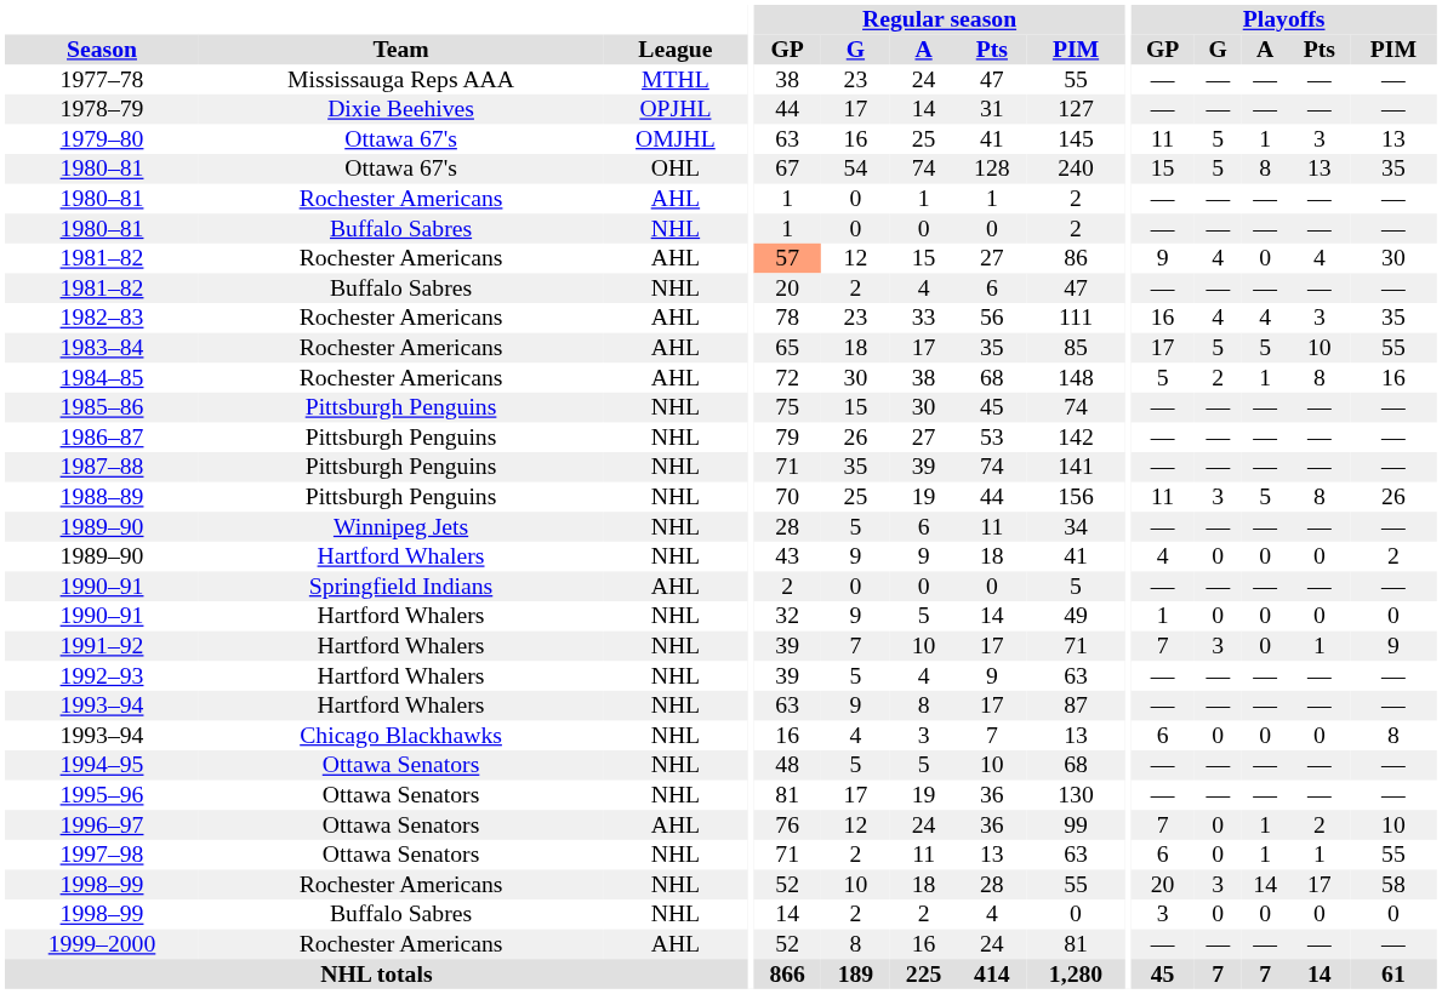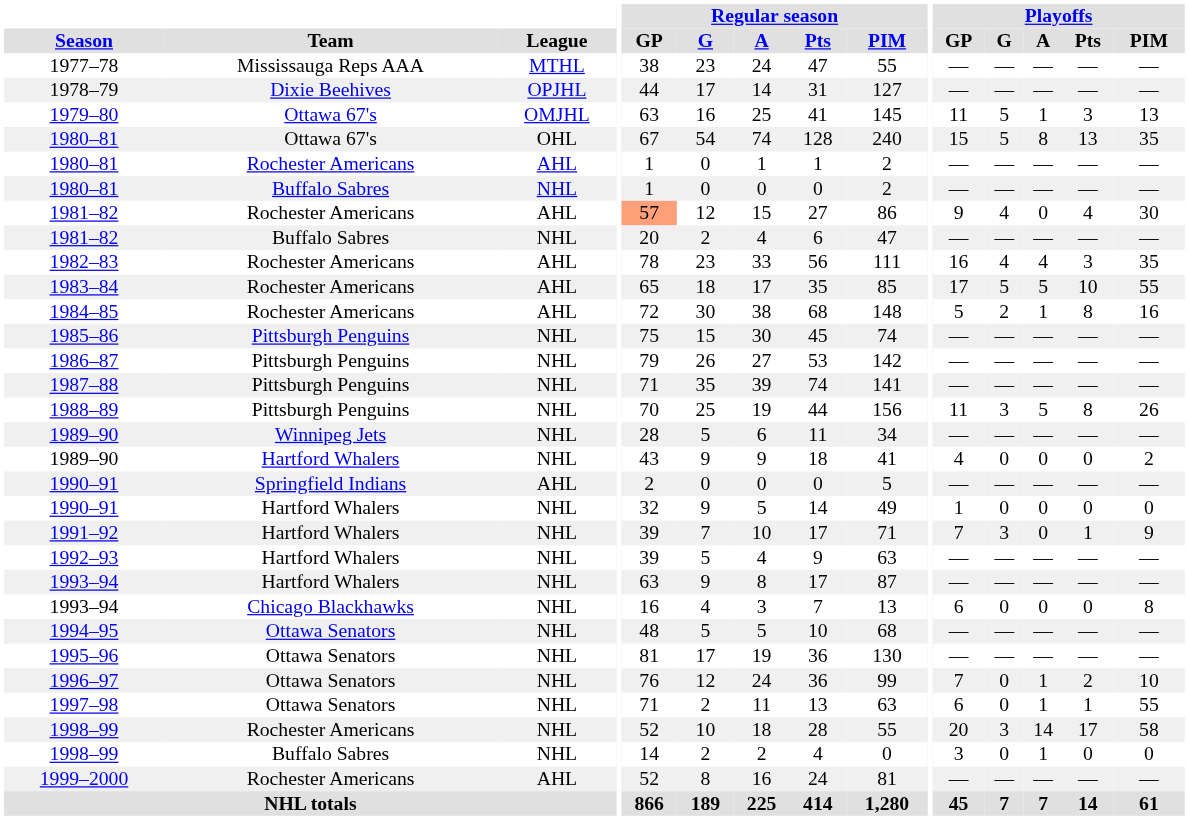 <table border="0" cellpadding="1" cellspacing="0" style="text-align:center; width:60em">
 <tr bgcolor="#e0e0e0">
 <th colspan="3" bgcolor="#ffffff"></th>
 <th rowspan="100" bgcolor="#ffffff"></th>
 <th colspan="5"><a href='#'>Regular season</a></th>
 <th rowspan="100" bgcolor="#ffffff"></th>
 <th colspan="5"><a href='#'>Playoffs</a></th>
 </tr>
 <tr bgcolor="#e0e0e0">
 <th><a href='#'>Season</a></th>
 <th>Team</th>
 <th>League</th>
 <th>GP</th>
 <th><a href='#'>G</a></th>
 <th><a href='#'>A</a></th>
 <th><a href='#'>Pts</a></th>
 <th><a href='#'>PIM</a></th>
 <th>GP</th>
 <th>G</th>
 <th>A</th>
 <th>Pts</th>
 <th>PIM</th>
 </tr>
 <tr>
 <td>1977–78</td>
 <td>Mississauga Reps AAA</td>
 <td><a href='#'>MTHL</a></td>
 <td>38</td>
 <td>23</td>
 <td>24</td>
 <td>47</td>
 <td>55</td>
 <td>—</td>
 <td>—</td>
 <td>—</td>
 <td>—</td>
 <td>—</td>
 </tr>
 <tr bgcolor="#f0f0f0">
 <td>1978–79</td>
 <td><a href='#'>Dixie Beehives</a></td>
 <td><a href='#'>OPJHL</a></td>
 <td>44</td>
 <td>17</td>
 <td>14</td>
 <td>31</td>
 <td>127</td>
 <td>—</td>
 <td>—</td>
 <td>—</td>
 <td>—</td>
 <td>—</td>
 </tr>
 <tr>
 <td><a href='#'>1979–80</a></td>
 <td><a href='#'>Ottawa 67's</a></td>
 <td><a href='#'>OMJHL</a></td>
 <td>63</td>
 <td>16</td>
 <td>25</td>
 <td>41</td>
 <td>145</td>
 <td>11</td>
 <td>5</td>
 <td>1</td>
 <td>3</td>
 <td>13</td>
 </tr>
 <tr bgcolor="#f0f0f0">
 <td><a href='#'>1980–81</a></td>
 <td>Ottawa 67's</td>
 <td>OHL</td>
 <td>67</td>
 <td>54</td>
 <td>74</td>
 <td>128</td>
 <td>240</td>
 <td>15</td>
 <td>5</td>
 <td>8</td>
 <td>13</td>
 <td>35</td>
 </tr>
 <tr>
 <td><a href='#'>1980–81</a></td>
 <td><a href='#'>Rochester Americans</a></td>
 <td><a href='#'>AHL</a></td>
 <td>1</td>
 <td>0</td>
 <td>1</td>
 <td>1</td>
 <td>2</td>
 <td>—</td>
 <td>—</td>
 <td>—</td>
 <td>—</td>
 <td>—</td>
 </tr>
 <tr bgcolor="#f0f0f0">
 <td><a href='#'>1980–81</a></td>
 <td><a href='#'>Buffalo Sabres</a></td>
 <td><a href='#'>NHL</a></td>
 <td>1</td>
 <td>0</td>
 <td>0</td>
 <td>0</td>
 <td>2</td>
 <td>—</td>
 <td>—</td>
 <td>—</td>
 <td>—</td>
 <td>—</td>
 </tr>
 <tr>
 <td><a href='#'>1981–82</a></td>
 <td>Rochester Americans</td>
 <td>AHL</td>
 <td style="background: lightsalmon;">57</td>
 <td>12</td>
 <td>15</td>
 <td>27</td>
 <td>86</td>
 <td>9</td>
 <td>4</td>
 <td>0</td>
 <td>4</td>
 <td>30</td>
 </tr>
 <tr bgcolor="#f0f0f0">
 <td><a href='#'>1981–82</a></td>
 <td>Buffalo Sabres</td>
 <td>NHL</td>
 <td>20</td>
 <td>2</td>
 <td>4</td>
 <td>6</td>
 <td>47</td>
 <td>—</td>
 <td>—</td>
 <td>—</td>
 <td>—</td>
 <td>—</td>
 </tr>
 <tr>
 <td><a href='#'>1982–83</a></td>
 <td>Rochester Americans</td>
 <td>AHL</td>
 <td>78</td>
 <td>23</td>
 <td>33</td>
 <td>56</td>
 <td>111</td>
 <td>16</td>
 <td>4</td>
 <td>4</td>
 <td>3</td>
 <td>35</td>
 </tr>
 <tr bgcolor="#f0f0f0">
 <td><a href='#'>1983–84</a></td>
 <td>Rochester Americans</td>
 <td>AHL</td>
 <td>65</td>
 <td>18</td>
 <td>17</td>
 <td>35</td>
 <td>85</td>
 <td>17</td>
 <td>5</td>
 <td>5</td>
 <td>10</td>
 <td>55</td>
 </tr>
 <tr>
 <td><a href='#'>1984–85</a></td>
 <td>Rochester Americans</td>
 <td>AHL</td>
 <td>72</td>
 <td>30</td>
 <td>38</td>
 <td>68</td>
 <td>148</td>
 <td>5</td>
 <td>2</td>
 <td>1</td>
 <td>8</td>
 <td>16</td>
 </tr>
 <tr bgcolor="#f0f0f0">
 <td><a href='#'>1985–86</a></td>
 <td><a href='#'>Pittsburgh Penguins</a></td>
 <td>NHL</td>
 <td>75</td>
 <td>15</td>
 <td>30</td>
 <td>45</td>
 <td>74</td>
 <td>—</td>
 <td>—</td>
 <td>—</td>
 <td>—</td>
 <td>—</td>
 </tr>
 <tr>
 <td><a href='#'>1986–87</a></td>
 <td>Pittsburgh Penguins</td>
 <td>NHL</td>
 <td>79</td>
 <td>26</td>
 <td>27</td>
 <td>53</td>
 <td>142</td>
 <td>—</td>
 <td>—</td>
 <td>—</td>
 <td>—</td>
 <td>—</td>
 </tr>
 <tr bgcolor="#f0f0f0">
 <td><a href='#'>1987–88</a></td>
 <td>Pittsburgh Penguins</td>
 <td>NHL</td>
 <td>71</td>
 <td>35</td>
 <td>39</td>
 <td>74</td>
 <td>141</td>
 <td>—</td>
 <td>—</td>
 <td>—</td>
 <td>—</td>
 <td>—</td>
 </tr>
 <tr>
 <td><a href='#'>1988–89</a></td>
 <td>Pittsburgh Penguins</td>
 <td>NHL</td>
 <td>70</td>
 <td>25</td>
 <td>19</td>
 <td>44</td>
 <td>156</td>
 <td>11</td>
 <td>3</td>
 <td>5</td>
 <td>8</td>
 <td>26</td>
 </tr>
 <tr bgcolor="#f0f0f0">
 <td><a href='#'>1989–90</a></td>
 <td><a href='#'>Winnipeg Jets</a></td>
 <td>NHL</td>
 <td>28</td>
 <td>5</td>
 <td>6</td>
 <td>11</td>
 <td>34</td>
 <td>—</td>
 <td>—</td>
 <td>—</td>
 <td>—</td>
 <td>—</td>
 </tr>
 <tr>
 <td>1989–90</td>
 <td><a href='#'>Hartford Whalers</a></td>
 <td>NHL</td>
 <td>43</td>
 <td>9</td>
 <td>9</td>
 <td>18</td>
 <td>41</td>
 <td>4</td>
 <td>0</td>
 <td>0</td>
 <td>0</td>
 <td>2</td>
 </tr>
 <tr bgcolor="#f0f0f0">
 <td><a href='#'>1990–91</a></td>
 <td><a href='#'>Springfield Indians</a></td>
 <td>AHL</td>
 <td>2</td>
 <td>0</td>
 <td>0</td>
 <td>0</td>
 <td>5</td>
 <td>—</td>
 <td>—</td>
 <td>—</td>
 <td>—</td>
 <td>—</td>
 </tr>
 <tr>
 <td><a href='#'>1990–91</a></td>
 <td>Hartford Whalers</td>
 <td>NHL</td>
 <td>32</td>
 <td>9</td>
 <td>5</td>
 <td>14</td>
 <td>49</td>
 <td>1</td>
 <td>0</td>
 <td>0</td>
 <td>0</td>
 <td>0</td>
 </tr>
 <tr bgcolor="#f0f0f0">
 <td><a href='#'>1991–92</a></td>
 <td>Hartford Whalers</td>
 <td>NHL</td>
 <td>39</td>
 <td>7</td>
 <td>10</td>
 <td>17</td>
 <td>71</td>
 <td>7</td>
 <td>3</td>
 <td>0</td>
 <td>1</td>
 <td>9</td>
 </tr>
 <tr>
 <td><a href='#'>1992–93</a></td>
 <td>Hartford Whalers</td>
 <td>NHL</td>
 <td>39</td>
 <td>5</td>
 <td>4</td>
 <td>9</td>
 <td>63</td>
 <td>—</td>
 <td>—</td>
 <td>—</td>
 <td>—</td>
 <td>—</td>
 </tr>
 <tr bgcolor="#f0f0f0">
 <td><a href='#'>1993–94</a></td>
 <td>Hartford Whalers</td>
 <td>NHL</td>
 <td>63</td>
 <td>9</td>
 <td>8</td>
 <td>17</td>
 <td>87</td>
 <td>—</td>
 <td>—</td>
 <td>—</td>
 <td>—</td>
 <td>—</td>
 </tr>
 <tr>
 <td>1993–94</td>
 <td><a href='#'>Chicago Blackhawks</a></td>
 <td>NHL</td>
 <td>16</td>
 <td>4</td>
 <td>3</td>
 <td>7</td>
 <td>13</td>
 <td>6</td>
 <td>0</td>
 <td>0</td>
 <td>0</td>
 <td>8</td>
 </tr>
 <tr bgcolor="#f0f0f0">
 <td><a href='#'>1994–95</a></td>
 <td><a href='#'>Ottawa Senators</a></td>
 <td>NHL</td>
 <td>48</td>
 <td>5</td>
 <td>5</td>
 <td>10</td>
 <td>68</td>
 <td>—</td>
 <td>—</td>
 <td>—</td>
 <td>—</td>
 <td>—</td>
 </tr>
 <tr>
 <td><a href='#'>1995–96</a></td>
 <td>Ottawa Senators</td>
 <td>NHL</td>
 <td>81</td>
 <td>17</td>
 <td>19</td>
 <td>36</td>
 <td>130</td>
 <td>—</td>
 <td>—</td>
 <td>—</td>
 <td>—</td>
 <td>—</td>
 </tr>
 <tr bgcolor="#f0f0f0">
 <td><a href='#'>1996–97</a></td>
 <td>Ottawa Senators</td>
-<td>AHL</td>
+<td>NHL</td>
 <td>76</td>
 <td>12</td>
 <td>24</td>
 <td>36</td>
 <td>99</td>
 <td>7</td>
 <td>0</td>
 <td>1</td>
 <td>2</td>
 <td>10</td>
 </tr>
 <tr>
 <td><a href='#'>1997–98</a></td>
 <td>Ottawa Senators</td>
 <td>NHL</td>
 <td>71</td>
 <td>2</td>
 <td>11</td>
 <td>13</td>
 <td>63</td>
 <td>6</td>
 <td>0</td>
 <td>1</td>
 <td>1</td>
 <td>55</td>
 </tr>
 <tr bgcolor="#f0f0f0">
 <td><a href='#'>1998–99</a></td>
 <td>Rochester Americans</td>
 <td>NHL</td>
 <td>52</td>
 <td>10</td>
 <td>18</td>
 <td>28</td>
 <td>55</td>
 <td>20</td>
 <td>3</td>
 <td>14</td>
 <td>17</td>
 <td>58</td>
 </tr>
 <tr>
 <td><a href='#'>1998–99</a></td>
 <td>Buffalo Sabres</td>
 <td>NHL</td>
 <td>14</td>
 <td>2</td>
 <td>2</td>
 <td>4</td>
 <td>0</td>
 <td>3</td>
 <td>0</td>
-<td>0</td>
+<td>1</td>
 <td>0</td>
 <td>0</td>
 </tr>
 <tr bgcolor="#f0f0f0">
 <td><a href='#'>1999–2000</a></td>
 <td>Rochester Americans</td>
 <td>AHL</td>
 <td>52</td>
 <td>8</td>
 <td>16</td>
 <td>24</td>
 <td>81</td>
 <td>—</td>
 <td>—</td>
 <td>—</td>
 <td>—</td>
 <td>—</td>
 </tr>
 <tr bgcolor="#e0e0e0">
 <th colspan="3">NHL totals</th>
 <th>866</th>
 <th>189</th>
 <th>225</th>
 <th>414</th>
 <th>1,280</th>
 <th>45</th>
 <th>7</th>
 <th>7</th>
 <th>14</th>
 <th>61</th>
 </tr>
 </table>
